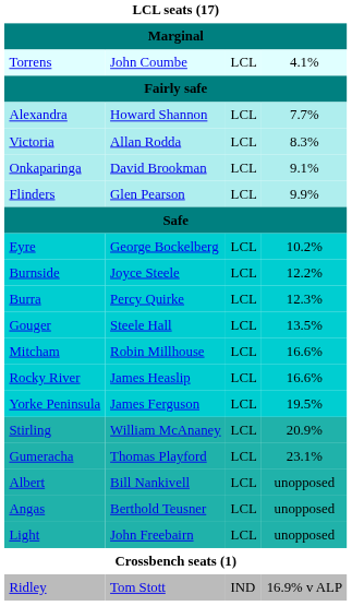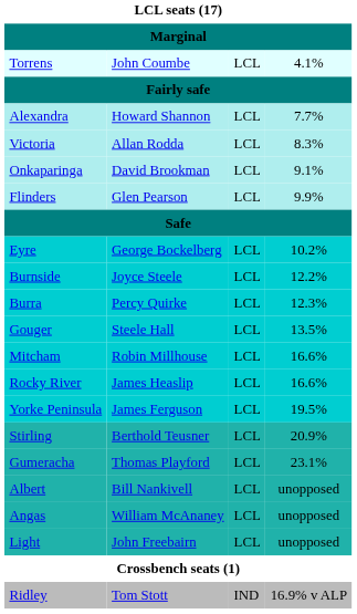 <table class="toccolours" cellpadding="5" cellspacing="0" style="float:left; margin-right:.5em; margin-top:.4em; font-size:90%;">
 <tr>
 <td COLSPAN=4 align="center"><strong>LCL seats (17)</strong></td>
 </tr>
 <tr>
 <td COLSPAN=4 align="center" bgcolor="Teal"><span><strong>Marginal</strong></span></td>
 </tr>
 <tr>
 <td align="left" bgcolor="E0FFFF"><a href='#'>Torrens</a></td>
 <td align="left" bgcolor="E0FFFF"><a href='#'>John Coumbe</a></td>
 <td align="left" bgcolor="E0FFFF">LCL</td>
 <td align="center" bgcolor="E0FFFF">4.1%</td>
 </tr>
 <tr>
 <td COLSPAN=4 align="center" bgcolor="Teal"><span><strong>Fairly safe</strong></span></td>
 </tr>
 <tr>
 <td align="left" bgcolor="AFEEEE"><a href='#'>Alexandra</a></td>
 <td align="left" bgcolor="AFEEEE"><a href='#'>Howard Shannon</a></td>
 <td align="left" bgcolor="AFEEEE">LCL</td>
 <td align="center" bgcolor="AFEEEE">7.7%</td>
 </tr>
 <tr>
 <td align="left" bgcolor="AFEEEE"><a href='#'>Victoria</a></td>
 <td align="left" bgcolor="AFEEEE"><a href='#'>Allan Rodda</a></td>
 <td align="left" bgcolor="AFEEEE">LCL</td>
 <td align="center" bgcolor="AFEEEE">8.3%</td>
 </tr>
 <tr>
 <td align="left" bgcolor="AFEEEE"><a href='#'>Onkaparinga</a></td>
 <td align="left" bgcolor="AFEEEE"><a href='#'>David Brookman</a></td>
 <td align="left" bgcolor="AFEEEE">LCL</td>
 <td align="center" bgcolor="AFEEEE">9.1%</td>
 </tr>
 <tr>
 <td align="left" bgcolor="AFEEEE"><a href='#'>Flinders</a></td>
 <td align="left" bgcolor="AFEEEE"><a href='#'>Glen Pearson</a></td>
 <td align="left" bgcolor="AFEEEE">LCL</td>
 <td align="center" bgcolor="AFEEEE">9.9%</td>
 </tr>
 <tr>
 <td COLSPAN=4 align="center" bgcolor="Teal"><span><strong>Safe</strong></span></td>
 </tr>
 <tr>
 <td align="left" bgcolor="00CED1"><a href='#'>Eyre</a></td>
 <td align="left" bgcolor="00CED1"><a href='#'>George Bockelberg</a></td>
 <td align="left" bgcolor="00CED1">LCL</td>
 <td align="center" bgcolor="00CED1">10.2%</td>
 </tr>
 <tr>
 <td align="left" bgcolor="00CED1"><a href='#'>Burnside</a></td>
 <td align="left" bgcolor="00CED1"><a href='#'>Joyce Steele</a></td>
 <td align="left" bgcolor="00CED1">LCL</td>
 <td align="center" bgcolor="00CED1">12.2%</td>
 </tr>
 <tr>
 <td align="left" bgcolor="00CED1"><a href='#'>Burra</a></td>
 <td align="left" bgcolor="00CED1"><a href='#'>Percy Quirke</a></td>
 <td align="left" bgcolor="00CED1">LCL</td>
 <td align="center" bgcolor="00CED1">12.3%</td>
 </tr>
 <tr>
 <td align="left" bgcolor="00CED1"><a href='#'>Gouger</a></td>
 <td align="left" bgcolor="00CED1"><a href='#'>Steele Hall</a></td>
 <td align="left" bgcolor="00CED1">LCL</td>
 <td align="center" bgcolor="00CED1">13.5%</td>
 </tr>
 <tr>
 <td align="left" bgcolor="00CED1"><a href='#'>Mitcham</a></td>
 <td align="left" bgcolor="00CED1"><a href='#'>Robin Millhouse</a></td>
 <td align="left" bgcolor="00CED1">LCL</td>
 <td align="center" bgcolor="00CED1">16.6%</td>
 </tr>
 <tr>
 <td align="left" bgcolor="00CED1"><a href='#'>Rocky River</a></td>
 <td align="left" bgcolor="00CED1"><a href='#'>James Heaslip</a></td>
 <td align="left" bgcolor="00CED1">LCL</td>
 <td align="center" bgcolor="00CED1">16.6%</td>
 </tr>
 <tr>
 <td align="left" bgcolor="00CED1"><a href='#'>Yorke Peninsula</a></td>
 <td align="left" bgcolor="00CED1"><a href='#'>James Ferguson</a></td>
 <td align="left" bgcolor="00CED1">LCL</td>
 <td align="center" bgcolor="00CED1">19.5%</td>
 </tr>
 <tr>
 <td align="left" bgcolor="20B2AA"><a href='#'>Stirling</a></td>
-<td align="left" bgcolor="20B2AA"><a href='#'>William McAnaney</a></td>
+<td align="left" bgcolor="20B2AA"><a href='#'>Berthold Teusner</a></td>
 <td align="left" bgcolor="20B2AA">LCL</td>
 <td align="center" bgcolor="20B2AA">20.9%</td>
 </tr>
 <tr>
 <td align="left" bgcolor="20B2AA"><a href='#'>Gumeracha</a></td>
 <td align="left" bgcolor="20B2AA"><a href='#'>Thomas Playford</a></td>
 <td align="left" bgcolor="20B2AA">LCL</td>
 <td align="center" bgcolor="20B2AA">23.1%</td>
 </tr>
 <tr>
 <td align="left" bgcolor="20B2AA"><a href='#'>Albert</a></td>
 <td align="left" bgcolor="20B2AA"><a href='#'>Bill Nankivell</a></td>
 <td align="left" bgcolor="20B2AA">LCL</td>
 <td align="center" bgcolor="20B2AA">unopposed</td>
 </tr>
 <tr>
 <td align="left" bgcolor="20B2AA"><a href='#'>Angas</a></td>
-<td align="left" bgcolor="20B2AA"><a href='#'>Berthold Teusner</a></td>
+<td align="left" bgcolor="20B2AA"><a href='#'>William McAnaney</a></td>
 <td align="left" bgcolor="20B2AA">LCL</td>
 <td align="center" bgcolor="20B2AA">unopposed</td>
 </tr>
 <tr>
 <td align="left" bgcolor="20B2AA"><a href='#'>Light</a></td>
 <td align="left" bgcolor="20B2AA"><a href='#'>John Freebairn</a></td>
 <td align="left" bgcolor="20B2AA">LCL</td>
 <td align="center" bgcolor="20B2AA">unopposed</td>
 </tr>
 <tr>
 <td COLSPAN=4 align="center"><strong>Crossbench seats (1)</strong></td>
 </tr>
 <tr>
 <td align="left" bgcolor="BBBBBB"><a href='#'>Ridley</a></td>
 <td align="left" bgcolor="BBBBBB"><a href='#'>Tom Stott</a></td>
 <td align="left" bgcolor="BBBBBB">IND</td>
 <td align="center" bgcolor="BBBBBB">16.9% v ALP</td>
 </tr>
 <tr>
 </tr>
 </table>
